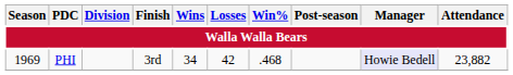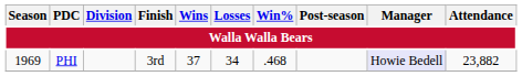 <table class="wikitable" style="text-align:center; font-size:95%">
 <tr>
 <th scope="col">Season</th>
 <th scope="col">PDC</th>
 <th scope="col"><a href='#'>Division</a></th>
 <th scope="col">Finish</th>
 <th scope="col"><a href='#'>Wins</a></th>
 <th scope="col"><a href='#'>Losses</a></th>
 <th scope="col"><a href='#'>Win%</a></th>
 <th scope="col">Post-season</th>
 <th scope="col">Manager</th>
 <th scope="col">Attendance</th>
 </tr>
 <tr>
 <td align="center" colspan="11" style="background:#C60C30; color: white; border:2px solid#FFFFFF"><strong>Walla Walla Bears</strong></td>
 </tr>
 <tr>
 <td>1969</td>
 <td><a href='#'>PHI</a></td>
 <td></td>
 <td>3rd</td>
+<td>37</td>
 <td>34</td>
-<td>42</td>
 <td>.468</td>
 <td></td>
 <td style="background: lavender;">Howie Bedell</td>
 <td>23,882</td>
 </tr>
 <tr>
 </tr>
 </table>
